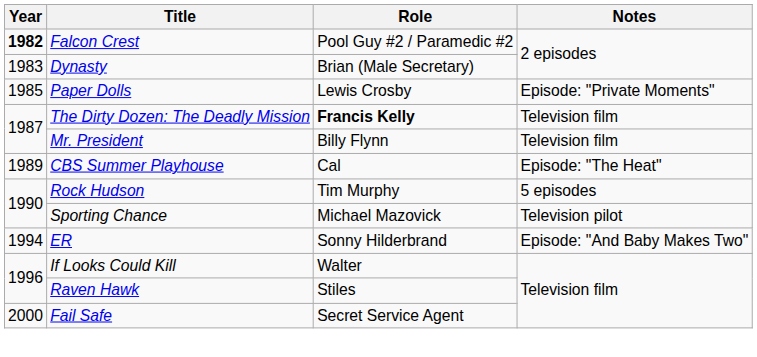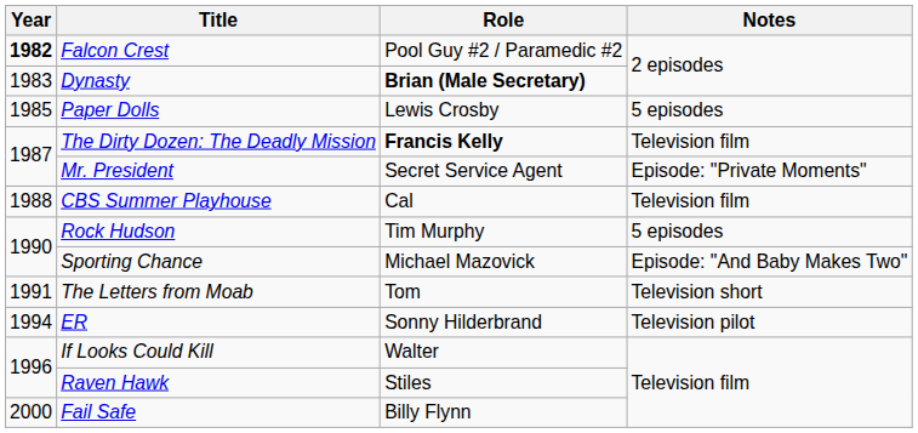 <table class="wikitable">
 <tr>
 <th>Year</th>
 <th>Title</th>
 <th>Role</th>
 <th>Notes</th>
 </tr>
 <tr>
 <td><strong>1982</strong></td>
 <td><em><a href='#'>Falcon Crest</a></em></td>
 <td>Pool Guy #2 / Paramedic #2</td>
 <td rowspan="2">2 episodes</td>
 </tr>
 <tr>
 <td>1983</td>
 <td><em><a href='#'>Dynasty</a></em></td>
-<td>Brian (Male Secretary)</td>
+<td><strong>Brian (Male Secretary)</strong></td>
 </tr>
 <tr>
 <td>1985</td>
 <td><em><a href='#'>Paper Dolls</a></em></td>
 <td>Lewis Crosby</td>
-<td>Episode: "Private Moments"</td>
+<td>5 episodes</td>
 </tr>
 <tr>
 <td rowspan="2">1987</td>
 <td><em><a href='#'>The Dirty Dozen: The Deadly Mission</a></em></td>
 <td><strong>Francis Kelly</strong></td>
 <td>Television film</td>
 </tr>
 <tr>
 <td><em><a href='#'>Mr. President</a></em></td>
-<td>Billy Flynn</td>
-<td>Television film</td>
+<td>Secret Service Agent</td>
+<td>Episode: "Private Moments"</td>
 </tr>
 <tr>
-<td>1989</td>
+<td>1988</td>
 <td><em><a href='#'>CBS Summer Playhouse</a></em></td>
 <td>Cal</td>
-<td>Episode: "The Heat"</td>
+<td>Television film</td>
 </tr>
 <tr>
 <td rowspan="2">1990</td>
 <td><em><a href='#'>Rock Hudson</a></em></td>
 <td>Tim Murphy</td>
 <td>5 episodes</td>
 </tr>
 <tr>
 <td><em>Sporting Chance</em></td>
 <td>Michael Mazovick</td>
-<td>Television pilot</td>
+<td>Episode: "And Baby Makes Two"</td>
+</tr>
+<tr>
+<td>1991</td>
+<td><em>The Letters from Moab</em></td>
+<td>Tom</td>
+<td>Television short</td>
 </tr>
 <tr>
 <td>1994</td>
 <td><em><a href='#'>ER</a></em></td>
 <td>Sonny Hilderbrand</td>
-<td>Episode: "And Baby Makes Two"</td>
+<td>Television pilot</td>
 </tr>
 <tr>
 <td rowspan="2">1996</td>
 <td><em>If Looks Could Kill</em></td>
 <td>Walter</td>
 <td rowspan="3">Television film</td>
 </tr>
 <tr>
 <td><em><a href='#'>Raven Hawk</a></em></td>
 <td>Stiles</td>
 </tr>
 <tr>
 <td>2000</td>
 <td><em><a href='#'>Fail Safe</a></em></td>
-<td>Secret Service Agent</td>
+<td>Billy Flynn</td>
 </tr>
 </table>
